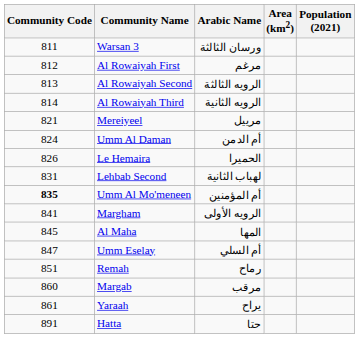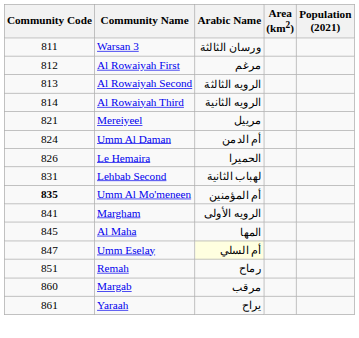 <table class="wikitable sortable">
 <tr>
 <th>Community Code<br></th>
 <th>Community Name<br></th>
 <th>Arabic Name<br></th>
 <th>Area<br>(km<sup>2</sup>)</th>
 <th>Population<br>(2021)</th>
 </tr>
 <tr>
 <td align="center">811</td>
 <td><a href='#'>Warsan 3</a></td>
 <td align="right">ورسان الثالثة</td>
 <td align="right"></td>
 <td align="right"></td>
 </tr>
 <tr>
 <td align="center">812</td>
 <td><a href='#'>Al Rowaiyah First</a></td>
 <td align="right">مرغم</td>
 <td align="right"></td>
 <td align="right"></td>
 </tr>
 <tr>
 <td align="center">813</td>
 <td><a href='#'>Al Rowaiyah Second</a></td>
 <td align="right">الرويه الثالثة</td>
 <td align="right"></td>
 <td align="right"></td>
 </tr>
 <tr>
 <td align="center">814</td>
 <td><a href='#'>Al Rowaiyah Third</a></td>
 <td align="right">الرويه الثانية</td>
 <td align="right"></td>
 <td align="right"></td>
 </tr>
 <tr>
 <td align="center">821</td>
 <td><a href='#'>Mereiyeel</a></td>
 <td align="right">مرييل</td>
 <td align="right"></td>
 <td align="right"></td>
 </tr>
 <tr>
 <td align="center">824</td>
 <td><a href='#'>Umm Al Daman</a></td>
 <td align="right">أم الدمن</td>
 <td align="right"></td>
 <td align="right"></td>
 </tr>
 <tr>
 <td align="center">826</td>
 <td><a href='#'>Le Hemaira</a></td>
 <td align="right">الحميرا</td>
 <td align="right"></td>
 <td align="right"></td>
 </tr>
 <tr>
 <td align="center">831</td>
 <td><a href='#'>Lehbab Second</a></td>
 <td align="right">لهباب الثانية</td>
 <td align="right"></td>
 <td align="right"></td>
 </tr>
 <tr>
 <td align="center"><strong>835</strong></td>
 <td><a href='#'>Umm Al Mo'meneen</a></td>
 <td align="right">أم المؤمنين</td>
 <td align="right"></td>
 <td align="right"></td>
 </tr>
 <tr>
 <td align="center">841</td>
 <td><a href='#'>Margham</a></td>
 <td align="right">الرويه الأولى</td>
 <td align="right"></td>
 <td align="right"></td>
 </tr>
 <tr>
 <td align="center">845</td>
 <td><a href='#'>Al Maha</a></td>
 <td align="right">المها</td>
 <td align="right"></td>
 <td align="right"></td>
 </tr>
 <tr>
 <td align="center">847</td>
 <td><a href='#'>Umm Eselay</a></td>
-<td align="right">أم السلي</td>
+<td align="right" style="background: lightyellow;">أم السلي</td>
 <td align="right"></td>
 <td align="right"></td>
 </tr>
 <tr>
 <td align="center">851</td>
 <td><a href='#'>Remah</a></td>
 <td align="right">رماح</td>
 <td align="right"></td>
 <td align="right"></td>
 </tr>
 <tr>
 <td align="center">860</td>
 <td><a href='#'>Margab</a></td>
 <td align="right">مرقب</td>
 <td align="right"></td>
 <td align="right"></td>
 </tr>
 <tr>
 <td align="center">861</td>
 <td><a href='#'>Yaraah</a></td>
 <td align="right">يراح</td>
 <td align="right"></td>
 <td align="right"></td>
 </tr>
-<tr>
-<td align="center">891</td>
-<td><a href='#'>Hatta</a></td>
-<td align="right">حتا</td>
-<td align="right"></td>
-<td align="right"></td>
-</tr>
 </table>
